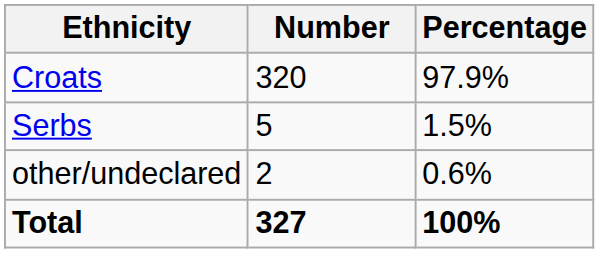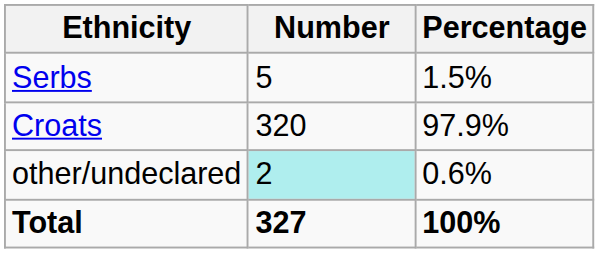 <table class="wikitable">
 <tr>
 <th width="100px">Ethnicity</th>
 <th width="80px">Number</th>
 <th width="80px">Percentage</th>
 </tr>
 <tr>
+<td><a href='#'>Serbs</a></td>
+<td>5</td>
+<td>1.5%</td>
+</tr>
+<tr>
 <td><a href='#'>Croats</a></td>
 <td>320</td>
 <td>97.9%</td>
 </tr>
 <tr>
-<td><a href='#'>Serbs</a></td>
-<td>5</td>
-<td>1.5%</td>
-</tr>
-<tr>
 <td>other/undeclared</td>
-<td>2</td>
+<td style="background: paleturquoise;">2</td>
 <td>0.6%</td>
 </tr>
 <tr>
 <td><strong>Total</strong></td>
 <td><strong>327</strong></td>
 <td><strong>100%</strong></td>
 </tr>
 </table>
